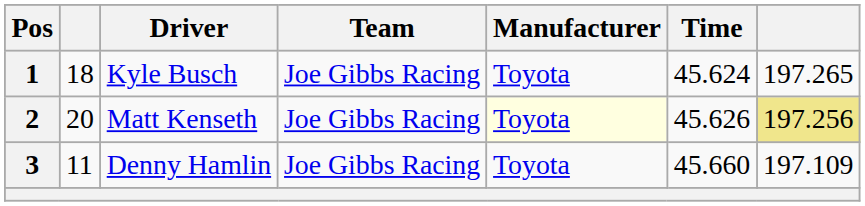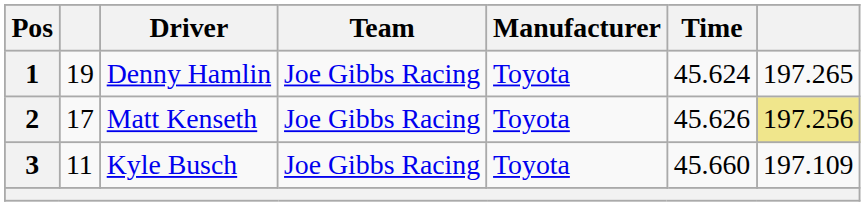 <table class="wikitable" style="font-size:95%">
 <tr>
 <th>Pos</th>
 <th></th>
 <th>Driver</th>
 <th>Team</th>
 <th>Manufacturer</th>
 <th>Time</th>
 <th></th>
 </tr>
 <tr>
 <th>1</th>
-<td>18</td>
-<td><a href='#'>Kyle Busch</a></td>
+<td>19</td>
+<td><a href='#'>Denny Hamlin</a></td>
 <td><a href='#'>Joe Gibbs Racing</a></td>
 <td><a href='#'>Toyota</a></td>
 <td>45.624</td>
 <td>197.265</td>
 </tr>
 <tr>
 <th>2</th>
-<td>20</td>
+<td>17</td>
 <td><a href='#'>Matt Kenseth</a></td>
 <td><a href='#'>Joe Gibbs Racing</a></td>
-<td style="background: lightyellow;"><a href='#'>Toyota</a></td>
+<td><a href='#'>Toyota</a></td>
 <td>45.626</td>
 <td style="background: khaki;">197.256</td>
 </tr>
 <tr>
 <th>3</th>
 <td>11</td>
-<td><a href='#'>Denny Hamlin</a></td>
+<td><a href='#'>Kyle Busch</a></td>
 <td><a href='#'>Joe Gibbs Racing</a></td>
 <td><a href='#'>Toyota</a></td>
 <td>45.660</td>
 <td>197.109</td>
 </tr>
 <tr>
 <th colspan="7"></th>
 </tr>
 </table>
